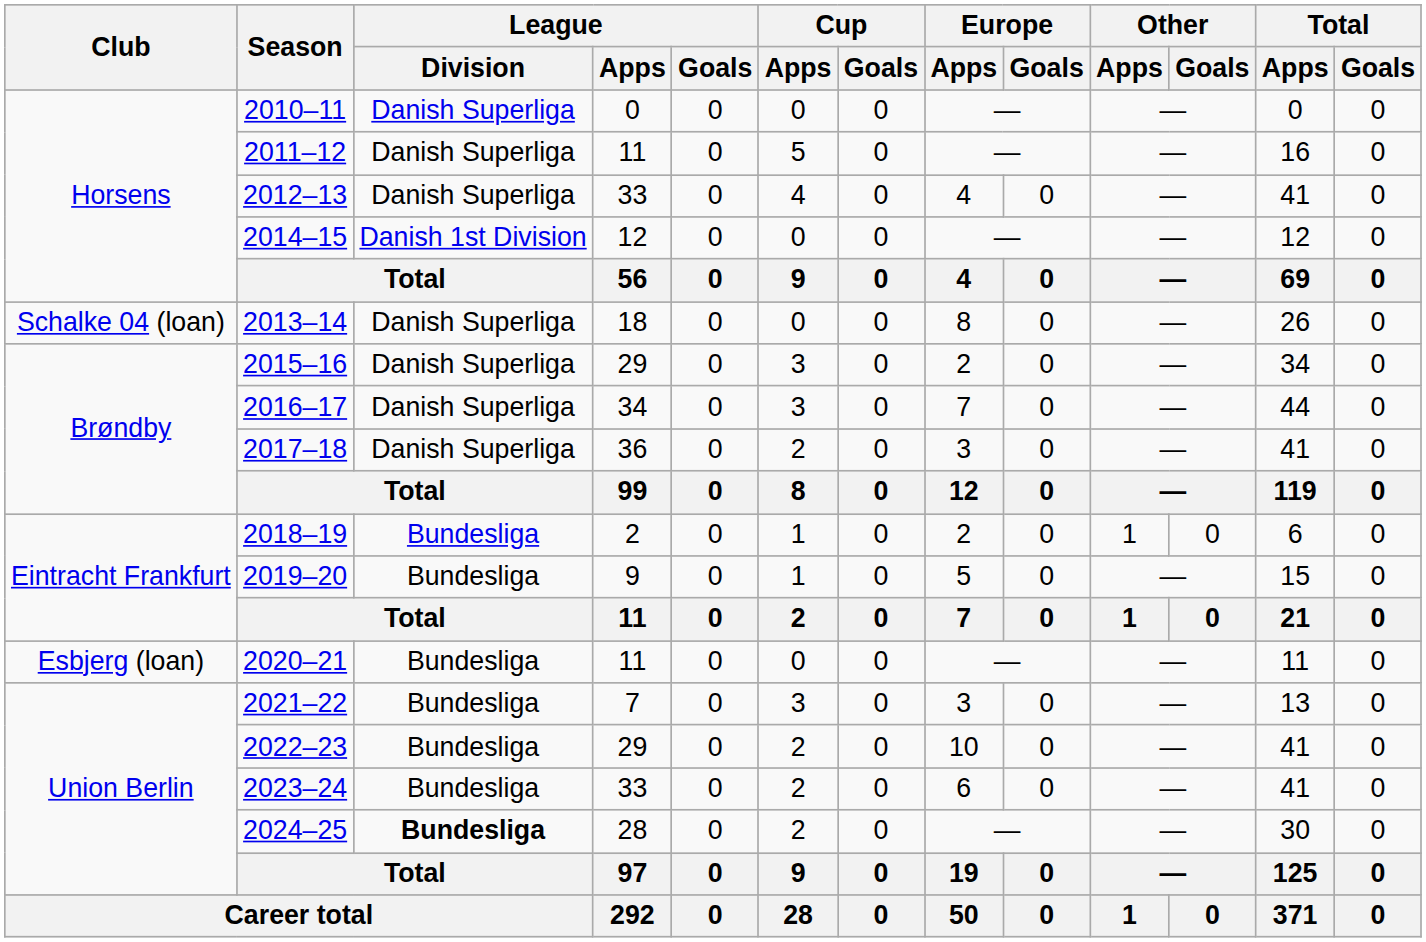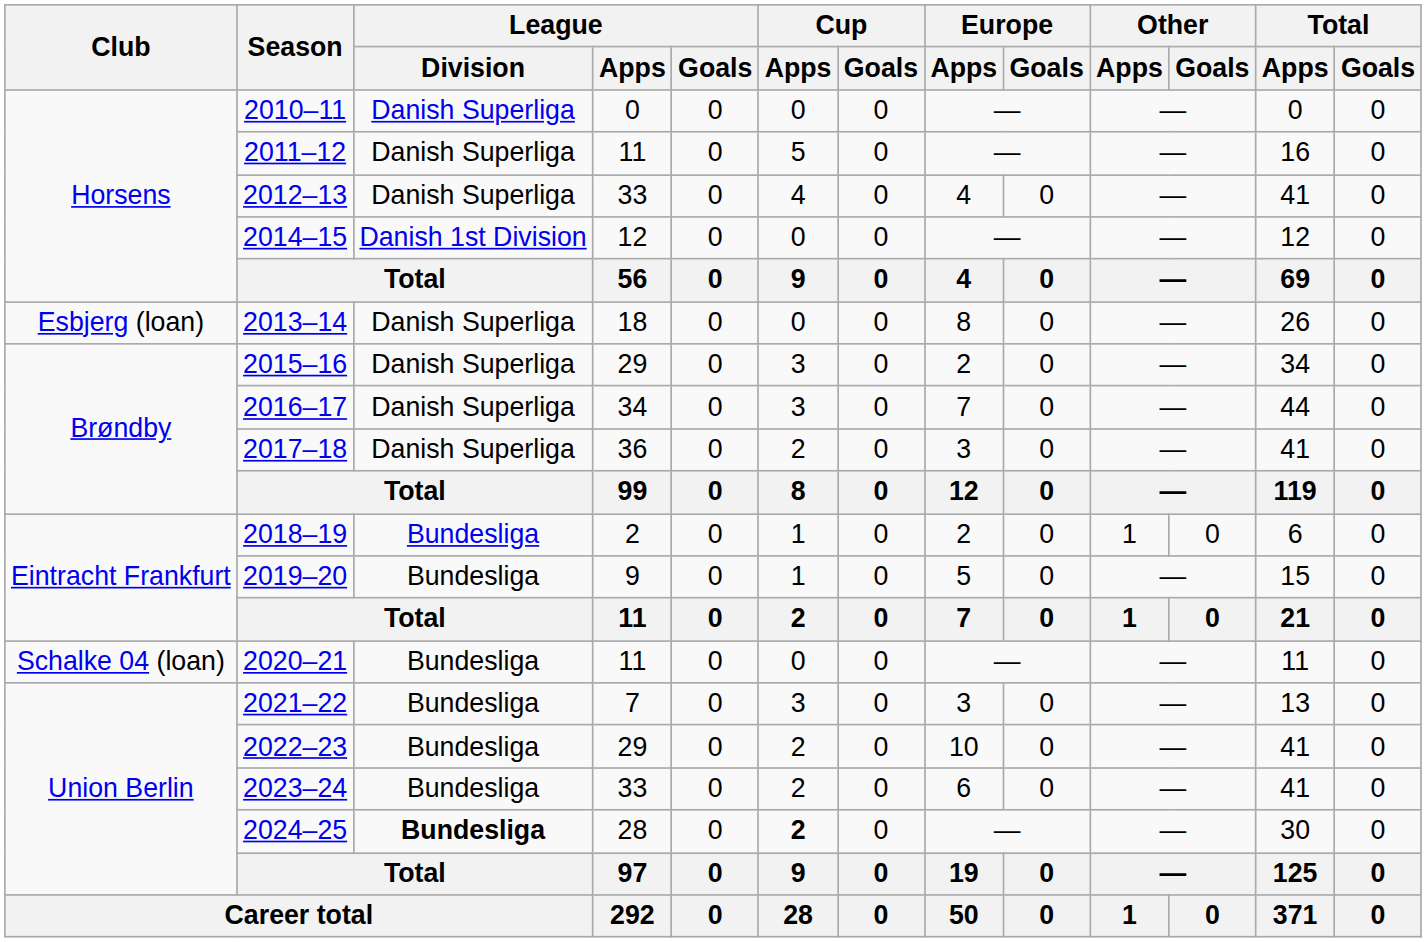 <table class="wikitable" style="text-align:center">
 <tr>
 <th rowspan="2">Club</th>
 <th rowspan="2">Season</th>
 <th colspan="3">League</th>
 <th colspan="2">Cup</th>
 <th colspan="2">Europe</th>
 <th colspan="2">Other</th>
 <th colspan="2">Total</th>
 </tr>
 <tr>
 <th>Division</th>
 <th>Apps</th>
 <th>Goals</th>
 <th>Apps</th>
 <th>Goals</th>
 <th>Apps</th>
 <th>Goals</th>
 <th>Apps</th>
 <th>Goals</th>
 <th>Apps</th>
 <th>Goals</th>
 </tr>
 <tr>
 <td rowspan="5"><a href='#'>Horsens</a></td>
 <td><a href='#'>2010–11</a></td>
 <td><a href='#'>Danish Superliga</a></td>
 <td>0</td>
 <td>0</td>
 <td>0</td>
 <td>0</td>
 <td colspan="2">—</td>
 <td colspan="2">—</td>
 <td>0</td>
 <td>0</td>
 </tr>
 <tr>
 <td><a href='#'>2011–12</a></td>
 <td>Danish Superliga</td>
 <td>11</td>
 <td>0</td>
 <td>5</td>
 <td>0</td>
 <td colspan="2">—</td>
 <td colspan="2">—</td>
 <td>16</td>
 <td>0</td>
 </tr>
 <tr>
 <td><a href='#'>2012–13</a></td>
 <td>Danish Superliga</td>
 <td>33</td>
 <td>0</td>
 <td>4</td>
 <td>0</td>
 <td>4</td>
 <td>0</td>
 <td colspan="2">—</td>
 <td>41</td>
 <td>0</td>
 </tr>
 <tr>
 <td><a href='#'>2014–15</a></td>
 <td><a href='#'>Danish 1st Division</a></td>
 <td>12</td>
 <td>0</td>
 <td>0</td>
 <td>0</td>
 <td colspan="2">—</td>
 <td colspan="2">—</td>
 <td>12</td>
 <td>0</td>
 </tr>
 <tr>
 <th colspan="2">Total</th>
 <th>56</th>
 <th>0</th>
 <th>9</th>
 <th>0</th>
 <th>4</th>
 <th>0</th>
 <th colspan="2">—</th>
 <th>69</th>
 <th>0</th>
 </tr>
 <tr>
-<td><a href='#'>Schalke 04</a> (loan)</td>
+<td><a href='#'>Esbjerg</a> (loan)</td>
 <td><a href='#'>2013–14</a></td>
 <td>Danish Superliga</td>
 <td>18</td>
 <td>0</td>
 <td>0</td>
 <td>0</td>
 <td>8</td>
 <td>0</td>
 <td colspan="2">—</td>
 <td>26</td>
 <td>0</td>
 </tr>
 <tr>
 <td rowspan="4"><a href='#'>Brøndby</a></td>
 <td><a href='#'>2015–16</a></td>
 <td>Danish Superliga</td>
 <td>29</td>
 <td>0</td>
 <td>3</td>
 <td>0</td>
 <td>2</td>
 <td>0</td>
 <td colspan="2">—</td>
 <td>34</td>
 <td>0</td>
 </tr>
 <tr>
 <td><a href='#'>2016–17</a></td>
 <td>Danish Superliga</td>
 <td>34</td>
 <td>0</td>
 <td>3</td>
 <td>0</td>
 <td>7</td>
 <td>0</td>
 <td colspan="2">—</td>
 <td>44</td>
 <td>0</td>
 </tr>
 <tr>
 <td><a href='#'>2017–18</a></td>
 <td>Danish Superliga</td>
 <td>36</td>
 <td>0</td>
 <td>2</td>
 <td>0</td>
 <td>3</td>
 <td>0</td>
 <td colspan="2">—</td>
 <td>41</td>
 <td>0</td>
 </tr>
 <tr>
 <th colspan="2">Total</th>
 <th>99</th>
 <th>0</th>
 <th>8</th>
 <th>0</th>
 <th>12</th>
 <th>0</th>
 <th colspan="2">—</th>
 <th>119</th>
 <th>0</th>
 </tr>
 <tr>
 <td rowspan="3"><a href='#'>Eintracht Frankfurt</a></td>
 <td><a href='#'>2018–19</a></td>
 <td><a href='#'>Bundesliga</a></td>
 <td>2</td>
 <td>0</td>
 <td>1</td>
 <td>0</td>
 <td>2</td>
 <td>0</td>
 <td>1</td>
 <td>0</td>
 <td>6</td>
 <td>0</td>
 </tr>
 <tr>
 <td><a href='#'>2019–20</a></td>
 <td>Bundesliga</td>
 <td>9</td>
 <td>0</td>
 <td>1</td>
 <td>0</td>
 <td>5</td>
 <td>0</td>
 <td colspan="2">—</td>
 <td>15</td>
 <td>0</td>
 </tr>
 <tr>
 <th colspan="2">Total</th>
 <th>11</th>
 <th>0</th>
 <th>2</th>
 <th>0</th>
 <th>7</th>
 <th>0</th>
 <th>1</th>
 <th>0</th>
 <th>21</th>
 <th>0</th>
 </tr>
 <tr>
-<td><a href='#'>Esbjerg</a> (loan)</td>
+<td><a href='#'>Schalke 04</a> (loan)</td>
 <td><a href='#'>2020–21</a></td>
 <td>Bundesliga</td>
 <td>11</td>
 <td>0</td>
 <td>0</td>
 <td>0</td>
 <td colspan="2">—</td>
 <td colspan="2">—</td>
 <td>11</td>
 <td>0</td>
 </tr>
 <tr>
 <td rowspan="5"><a href='#'>Union Berlin</a></td>
 <td><a href='#'>2021–22</a></td>
 <td>Bundesliga</td>
 <td>7</td>
 <td>0</td>
 <td>3</td>
 <td>0</td>
 <td>3</td>
 <td>0</td>
 <td colspan="2">—</td>
 <td>13</td>
 <td>0</td>
 </tr>
 <tr>
 <td><a href='#'>2022–23</a></td>
 <td>Bundesliga</td>
 <td>29</td>
 <td>0</td>
 <td>2</td>
 <td>0</td>
 <td>10</td>
 <td>0</td>
 <td colspan="2">—</td>
 <td>41</td>
 <td>0</td>
 </tr>
 <tr>
 <td><a href='#'>2023–24</a></td>
 <td>Bundesliga</td>
 <td>33</td>
 <td>0</td>
 <td>2</td>
 <td>0</td>
 <td>6</td>
 <td>0</td>
 <td colspan="2">—</td>
 <td>41</td>
 <td>0</td>
 </tr>
 <tr>
 <td><a href='#'>2024–25</a></td>
 <td><strong>Bundesliga</strong></td>
 <td>28</td>
 <td>0</td>
-<td>2</td>
+<td><strong>2</strong></td>
 <td>0</td>
 <td colspan="2">—</td>
 <td colspan="2">—</td>
 <td>30</td>
 <td>0</td>
 </tr>
 <tr>
 <th colspan="2">Total</th>
 <th>97</th>
 <th>0</th>
 <th>9</th>
 <th>0</th>
 <th>19</th>
 <th>0</th>
 <th colspan="2">—</th>
 <th>125</th>
 <th>0</th>
 </tr>
 <tr>
 <th colspan="3">Career total</th>
 <th>292</th>
 <th>0</th>
 <th>28</th>
 <th>0</th>
 <th>50</th>
 <th>0</th>
 <th>1</th>
 <th>0</th>
 <th>371</th>
 <th>0</th>
 </tr>
 </table>
